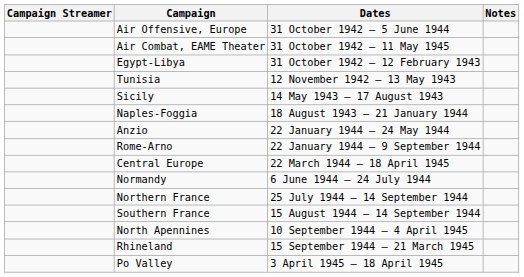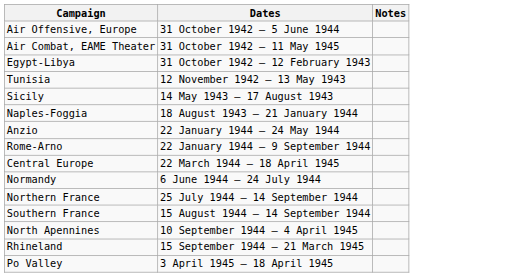 <table class="wikitable">
 <tr style="background:#efefef;">
-<th>Campaign Streamer</th>
 <th>Campaign</th>
 <th>Dates</th>
 <th>Notes</th>
 </tr>
 <tr>
-<td></td>
 <td>Air Offensive, Europe</td>
 <td>31 October 1942 – 5 June 1944</td>
 <td></td>
 </tr>
 <tr>
-<td></td>
 <td>Air Combat, EAME Theater</td>
 <td>31 October 1942 – 11 May 1945</td>
 <td></td>
 </tr>
 <tr>
-<td></td>
 <td>Egypt-Libya</td>
 <td>31 October 1942 – 12 February 1943</td>
 <td></td>
 </tr>
 <tr>
-<td></td>
 <td>Tunisia</td>
 <td>12 November 1942 – 13 May 1943</td>
 <td></td>
 </tr>
 <tr>
-<td></td>
 <td>Sicily</td>
 <td>14 May 1943 – 17 August 1943</td>
 <td></td>
 </tr>
 <tr>
-<td></td>
 <td>Naples-Foggia</td>
 <td>18 August 1943 – 21 January 1944</td>
 <td></td>
 </tr>
 <tr>
-<td></td>
 <td>Anzio</td>
 <td>22 January 1944 – 24 May 1944</td>
 <td></td>
 </tr>
 <tr>
-<td></td>
 <td>Rome-Arno</td>
 <td>22 January 1944 – 9 September 1944</td>
 <td></td>
 </tr>
 <tr>
-<td></td>
 <td>Central Europe</td>
 <td>22 March 1944 – 18 April 1945</td>
 <td></td>
 </tr>
 <tr>
-<td></td>
 <td>Normandy</td>
 <td>6 June 1944 – 24 July 1944</td>
 <td></td>
 </tr>
 <tr>
-<td></td>
 <td>Northern France</td>
 <td>25 July 1944 – 14 September 1944</td>
 <td></td>
 </tr>
 <tr>
-<td></td>
 <td>Southern France</td>
 <td>15 August 1944 – 14 September 1944</td>
 <td></td>
 </tr>
 <tr>
-<td></td>
 <td>North Apennines</td>
 <td>10 September 1944 – 4 April 1945</td>
 <td></td>
 </tr>
 <tr>
-<td></td>
 <td>Rhineland</td>
 <td>15 September 1944 – 21 March 1945</td>
 <td></td>
 </tr>
 <tr>
-<td></td>
 <td>Po Valley</td>
 <td>3 April 1945 – 18 April 1945</td>
 <td></td>
 </tr>
 </table>
